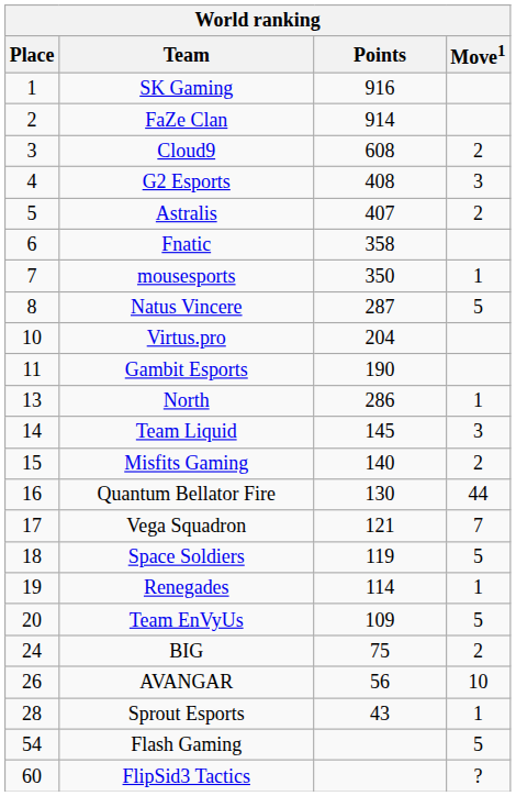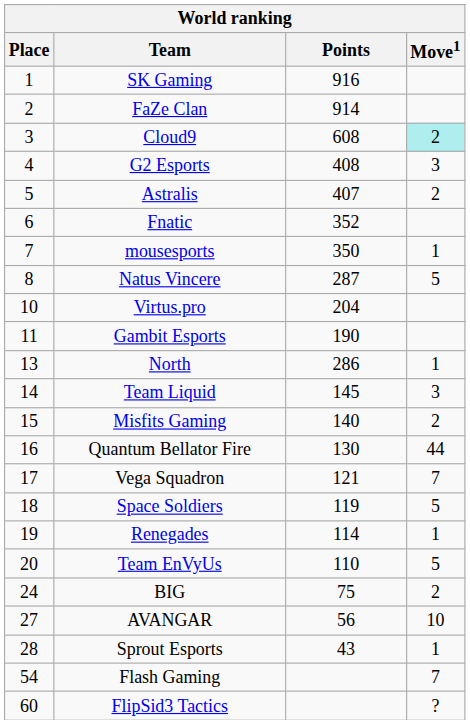 <table class="wikitable" style="text-align: center;">
 <tr>
 <th colspan=8>World ranking</th>
 </tr>
 <tr>
 <th width="30px">Place</th>
 <th width="200px">Team</th>
 <th width="100px">Points</th>
 <th>Move<sup>1</sup></th>
 </tr>
 <tr>
 <td>1</td>
 <td><a href='#'>SK Gaming</a></td>
 <td>916</td>
 <td></td>
 </tr>
 <tr>
 <td>2</td>
 <td><a href='#'>FaZe Clan</a></td>
 <td>914</td>
 <td></td>
 </tr>
 <tr>
 <td>3</td>
 <td><a href='#'>Cloud9</a></td>
 <td>608</td>
-<td> 2</td>
+<td style="background: paleturquoise;"> 2</td>
 </tr>
 <tr>
 <td>4</td>
 <td><a href='#'>G2 Esports</a></td>
 <td>408</td>
 <td> 3</td>
 </tr>
 <tr>
 <td>5</td>
 <td><a href='#'>Astralis</a></td>
 <td>407</td>
 <td> 2</td>
 </tr>
 <tr>
 <td>6</td>
 <td><a href='#'>Fnatic</a></td>
-<td>358</td>
+<td>352</td>
 <td></td>
 </tr>
 <tr>
 <td>7</td>
 <td><a href='#'>mousesports</a></td>
 <td>350</td>
 <td> 1</td>
 </tr>
 <tr>
 <td>8</td>
 <td><a href='#'>Natus Vincere</a></td>
 <td>287</td>
 <td> 5</td>
 </tr>
 <tr>
 <td>10</td>
 <td><a href='#'>Virtus.pro</a></td>
 <td>204</td>
 <td></td>
 </tr>
 <tr>
 <td>11</td>
 <td><a href='#'>Gambit Esports</a></td>
 <td>190</td>
 <td></td>
 </tr>
 <tr>
 <td>13</td>
 <td><a href='#'>North</a></td>
 <td>286</td>
 <td> 1</td>
 </tr>
 <tr>
 <td>14</td>
 <td><a href='#'>Team Liquid</a></td>
 <td>145</td>
 <td> 3</td>
 </tr>
 <tr>
 <td>15</td>
 <td><a href='#'>Misfits Gaming</a></td>
 <td>140</td>
 <td> 2</td>
 </tr>
 <tr>
 <td>16</td>
 <td>Quantum Bellator Fire</td>
 <td>130</td>
 <td> 44</td>
 </tr>
 <tr>
 <td>17</td>
 <td>Vega Squadron</td>
 <td>121</td>
 <td> 7</td>
 </tr>
 <tr>
 <td>18</td>
 <td><a href='#'>Space Soldiers</a></td>
 <td>119</td>
 <td> 5</td>
 </tr>
 <tr>
 <td>19</td>
 <td><a href='#'>Renegades</a></td>
 <td>114</td>
 <td> 1</td>
 </tr>
 <tr>
 <td>20</td>
 <td><a href='#'>Team EnVyUs</a></td>
-<td>109</td>
+<td>110</td>
 <td> 5</td>
 </tr>
 <tr>
 <td>24</td>
 <td>BIG</td>
 <td>75</td>
 <td> 2</td>
 </tr>
 <tr>
-<td>26</td>
+<td>27</td>
 <td>AVANGAR</td>
 <td>56</td>
 <td> 10</td>
 </tr>
 <tr>
 <td>28</td>
 <td>Sprout Esports</td>
 <td>43</td>
 <td> 1</td>
 </tr>
 <tr>
 <td>54</td>
 <td>Flash Gaming</td>
 <td></td>
-<td> 5</td>
+<td> 7</td>
 </tr>
 <tr>
 <td>60</td>
 <td><a href='#'>FlipSid3 Tactics</a></td>
 <td></td>
 <td> ?</td>
 </tr>
 </table>
